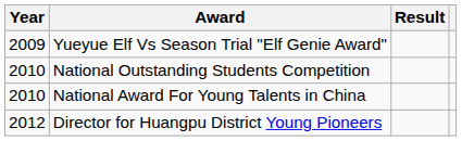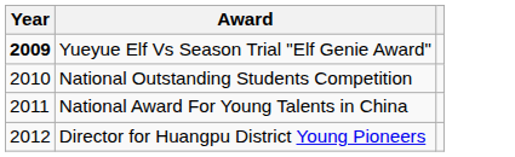 <table class="wikitable sortable plainrowheaders">
 <tr>
 <th>Year</th>
 <th>Award</th>
-<th>Result</th>
 <th scope="col" class="unsortable"></th>
 </tr>
 <tr>
-<td>2009</td>
+<td><strong>2009</strong></td>
 <td>Yueyue Elf Vs Season Trial "Elf Genie Award"</td>
-<td></td>
 <td style="text-align:center"></td>
 </tr>
 <tr>
 <td>2010</td>
 <td>National Outstanding Students Competition</td>
-<td></td>
 <td style="text-align:center"></td>
 </tr>
 <tr>
-<td>2010</td>
+<td>2011</td>
 <td>National Award For Young Talents in China</td>
-<td></td>
 <td style="text-align:center"></td>
 </tr>
 <tr>
 <td>2012</td>
 <td>Director for Huangpu District <a href='#'>Young Pioneers</a></td>
-<td></td>
 <td style="text-align:center"></td>
 </tr>
 </table>
